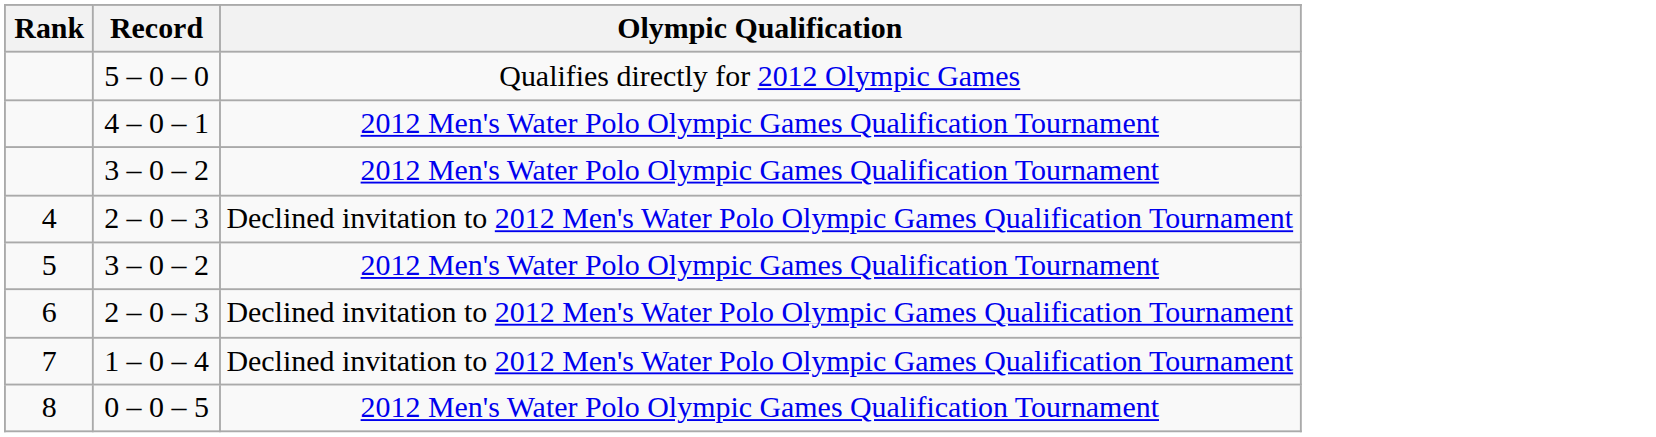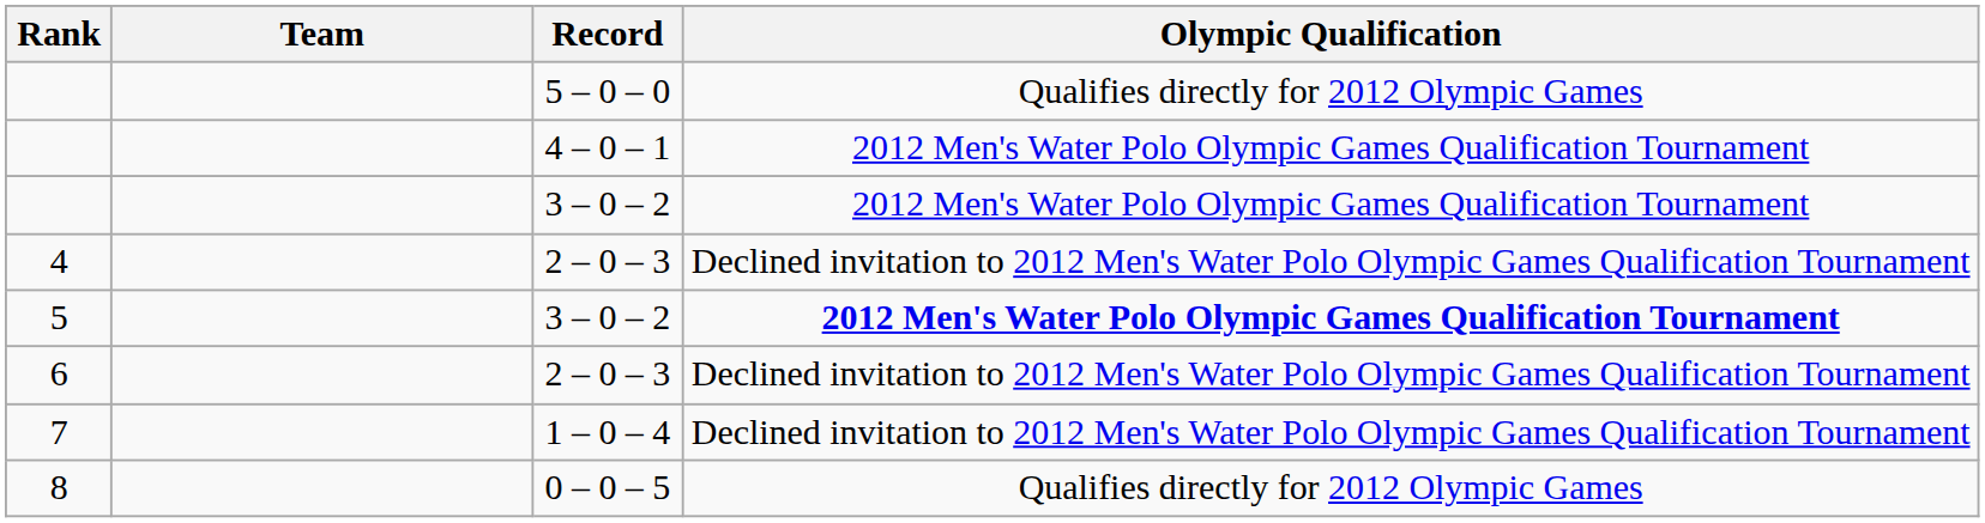 <table class="wikitable" style="text-align: center;">
 <tr>
 <th width=40>Rank</th>
+<th width=180>Team</th>
 <th width=60>Record</th>
 <th>Olympic Qualification</th>
 </tr>
 <tr>
 <td></td>
+<td align=left></td>
 <td>5 – 0 – 0</td>
 <td>Qualifies directly for <a href='#'>2012 Olympic Games</a></td>
 </tr>
 <tr>
 <td></td>
+<td align=left></td>
 <td>4 – 0 – 1</td>
 <td><a href='#'>2012 Men's Water Polo Olympic Games Qualification Tournament</a></td>
 </tr>
 <tr>
 <td></td>
+<td align=left></td>
 <td>3 – 0 – 2</td>
 <td><a href='#'>2012 Men's Water Polo Olympic Games Qualification Tournament</a></td>
 </tr>
 <tr align=center>
 <td>4</td>
+<td align=left></td>
 <td>2 – 0 – 3</td>
 <td>Declined invitation to <a href='#'>2012 Men's Water Polo Olympic Games Qualification Tournament</a></td>
 </tr>
 <tr align=center>
 <td>5</td>
+<td align=left></td>
 <td>3 – 0 – 2</td>
-<td><a href='#'>2012 Men's Water Polo Olympic Games Qualification Tournament</a></td>
+<td><strong><a href='#'>2012 Men's Water Polo Olympic Games Qualification Tournament</a></strong></td>
 </tr>
 <tr align=center>
 <td>6</td>
+<td align=left></td>
 <td>2 – 0 – 3</td>
 <td>Declined invitation to <a href='#'>2012 Men's Water Polo Olympic Games Qualification Tournament</a></td>
 </tr>
 <tr align=center>
 <td>7</td>
+<td align=left></td>
 <td>1 – 0 – 4</td>
 <td>Declined invitation to <a href='#'>2012 Men's Water Polo Olympic Games Qualification Tournament</a></td>
 </tr>
 <tr align=center>
 <td>8</td>
+<td align=left></td>
 <td>0 – 0 – 5</td>
-<td><a href='#'>2012 Men's Water Polo Olympic Games Qualification Tournament</a></td>
+<td>Qualifies directly for <a href='#'>2012 Olympic Games</a></td>
 </tr>
 </table>
